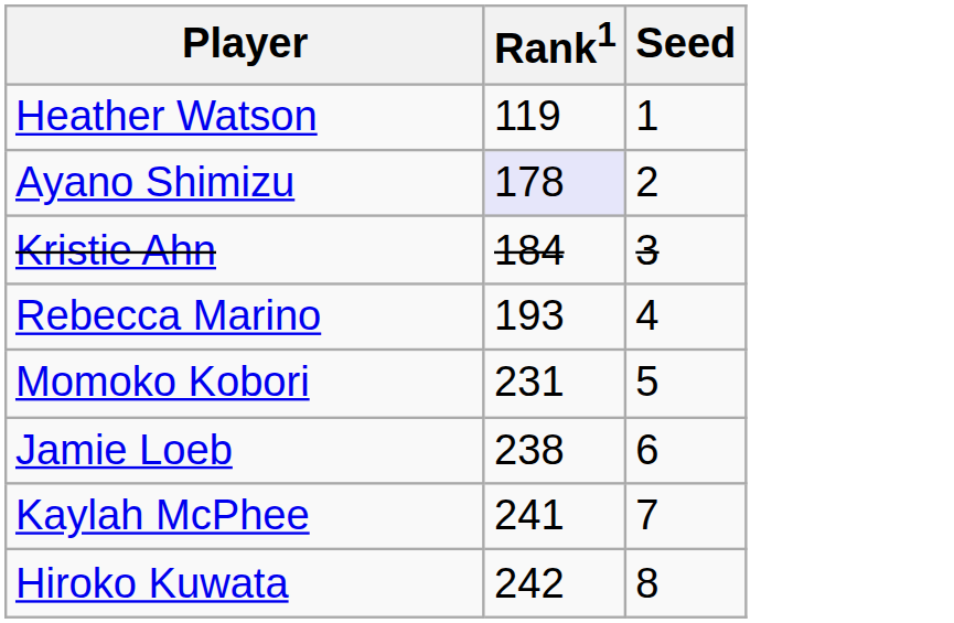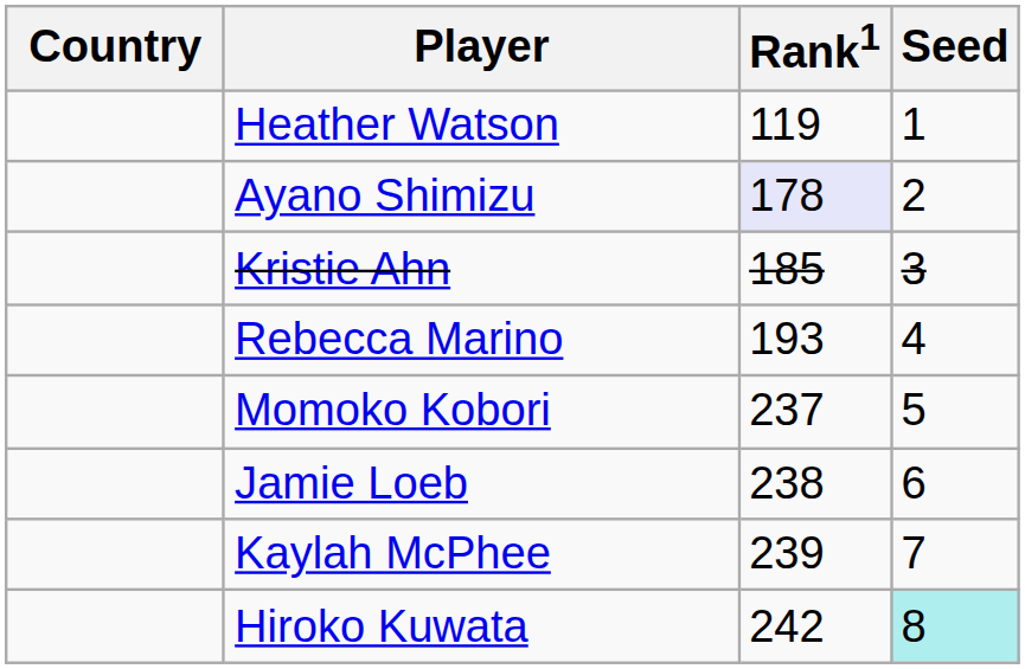 <table class="sortable wikitable">
 <tr>
+<th width="70">Country</th>
 <th width="175">Player</th>
 <th>Rank<sup>1</sup></th>
 <th>Seed</th>
 </tr>
 <tr>
+<td></td>
 <td><a href='#'>Heather Watson</a></td>
 <td>119</td>
 <td>1</td>
 </tr>
 <tr>
+<td></td>
 <td><a href='#'>Ayano Shimizu</a></td>
 <td style="background: lavender;">178</td>
 <td>2</td>
 </tr>
 <tr>
+<td><s></s></td>
 <td><s><a href='#'>Kristie Ahn</a></s></td>
-<td><s>184</s></td>
+<td><s>185</s></td>
 <td><s>3</s></td>
 </tr>
 <tr>
+<td></td>
 <td><a href='#'>Rebecca Marino</a></td>
 <td>193</td>
 <td>4</td>
 </tr>
 <tr>
+<td></td>
 <td><a href='#'>Momoko Kobori</a></td>
-<td>231</td>
+<td>237</td>
 <td>5</td>
 </tr>
 <tr>
+<td></td>
 <td><a href='#'>Jamie Loeb</a></td>
 <td>238</td>
 <td>6</td>
 </tr>
 <tr>
+<td></td>
 <td><a href='#'>Kaylah McPhee</a></td>
-<td>241</td>
+<td>239</td>
 <td>7</td>
 </tr>
 <tr>
+<td></td>
 <td><a href='#'>Hiroko Kuwata</a></td>
 <td>242</td>
-<td>8</td>
+<td style="background: paleturquoise;">8</td>
 </tr>
 </table>
